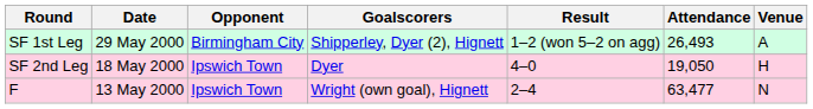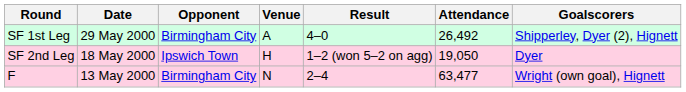 <table class="wikitable">
 <tr>
 <th>Round</th>
 <th>Date</th>
 <th>Opponent</th>
-<th>Goalscorers</th>
+<th>Venue</th>
 <th>Result</th>
 <th>Attendance</th>
-<th>Venue</th>
+<th>Goalscorers</th>
 </tr>
 <tr style="background-color: #d0ffe3;">
 <td>SF 1st Leg</td>
 <td>29 May 2000</td>
 <td><a href='#'>Birmingham City</a></td>
+<td>A</td>
+<td>4–0</td>
+<td>26,492</td>
 <td><a href='#'>Shipperley</a>, <a href='#'>Dyer</a> (2), <a href='#'>Hignett</a></td>
-<td>1–2 (won 5–2 on agg)</td>
-<td>26,493</td>
-<td>A</td>
 </tr>
 <tr style="background-color: #ffd0e3;">
 <td>SF 2nd Leg</td>
 <td>18 May 2000</td>
 <td><a href='#'>Ipswich Town</a></td>
+<td>H</td>
+<td>1–2 (won 5–2 on agg)</td>
+<td>19,050</td>
 <td><a href='#'>Dyer</a></td>
-<td>4–0</td>
-<td>19,050</td>
-<td>H</td>
 </tr>
 <tr style="background-color: #ffd0e3;">
 <td>F</td>
 <td>13 May 2000</td>
-<td><a href='#'>Ipswich Town</a></td>
-<td><a href='#'>Wright</a> (own goal), <a href='#'>Hignett</a></td>
+<td><a href='#'>Birmingham City</a></td>
+<td>N</td>
 <td>2–4</td>
 <td>63,477</td>
-<td>N</td>
+<td><a href='#'>Wright</a> (own goal), <a href='#'>Hignett</a></td>
 </tr>
 </table>
